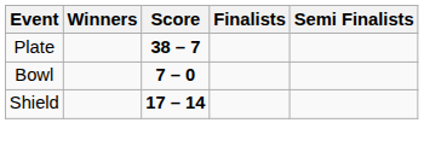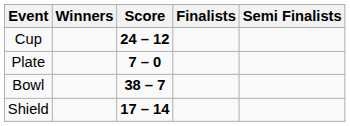 <table class="wikitable" style="text-align: center">
 <tr>
 <th>Event</th>
 <th>Winners</th>
 <th>Score</th>
 <th>Finalists</th>
 <th>Semi Finalists</th>
 </tr>
 <tr>
+<td>Cup</td>
+<td align=left><strong></strong></td>
+<td><strong>24 – 12</strong></td>
+<td align=left></td>
+<td align=left><br></td>
+</tr>
+<tr>
 <td>Plate</td>
 <td align=left><strong></strong></td>
-<td><strong>38 – 7</strong></td>
+<td><strong>7 – 0</strong></td>
 <td align=left></td>
 <td align=left><br></td>
 </tr>
 <tr>
 <td>Bowl</td>
 <td align=left><strong></strong></td>
-<td><strong>7 – 0</strong></td>
+<td><strong>38 – 7</strong></td>
 <td align=left></td>
 <td align=left><br></td>
 </tr>
 <tr>
 <td>Shield</td>
 <td align=left><strong></strong></td>
 <td><strong>17 – 14</strong></td>
 <td align=left></td>
 <td align=left><br></td>
 </tr>
 </table>
